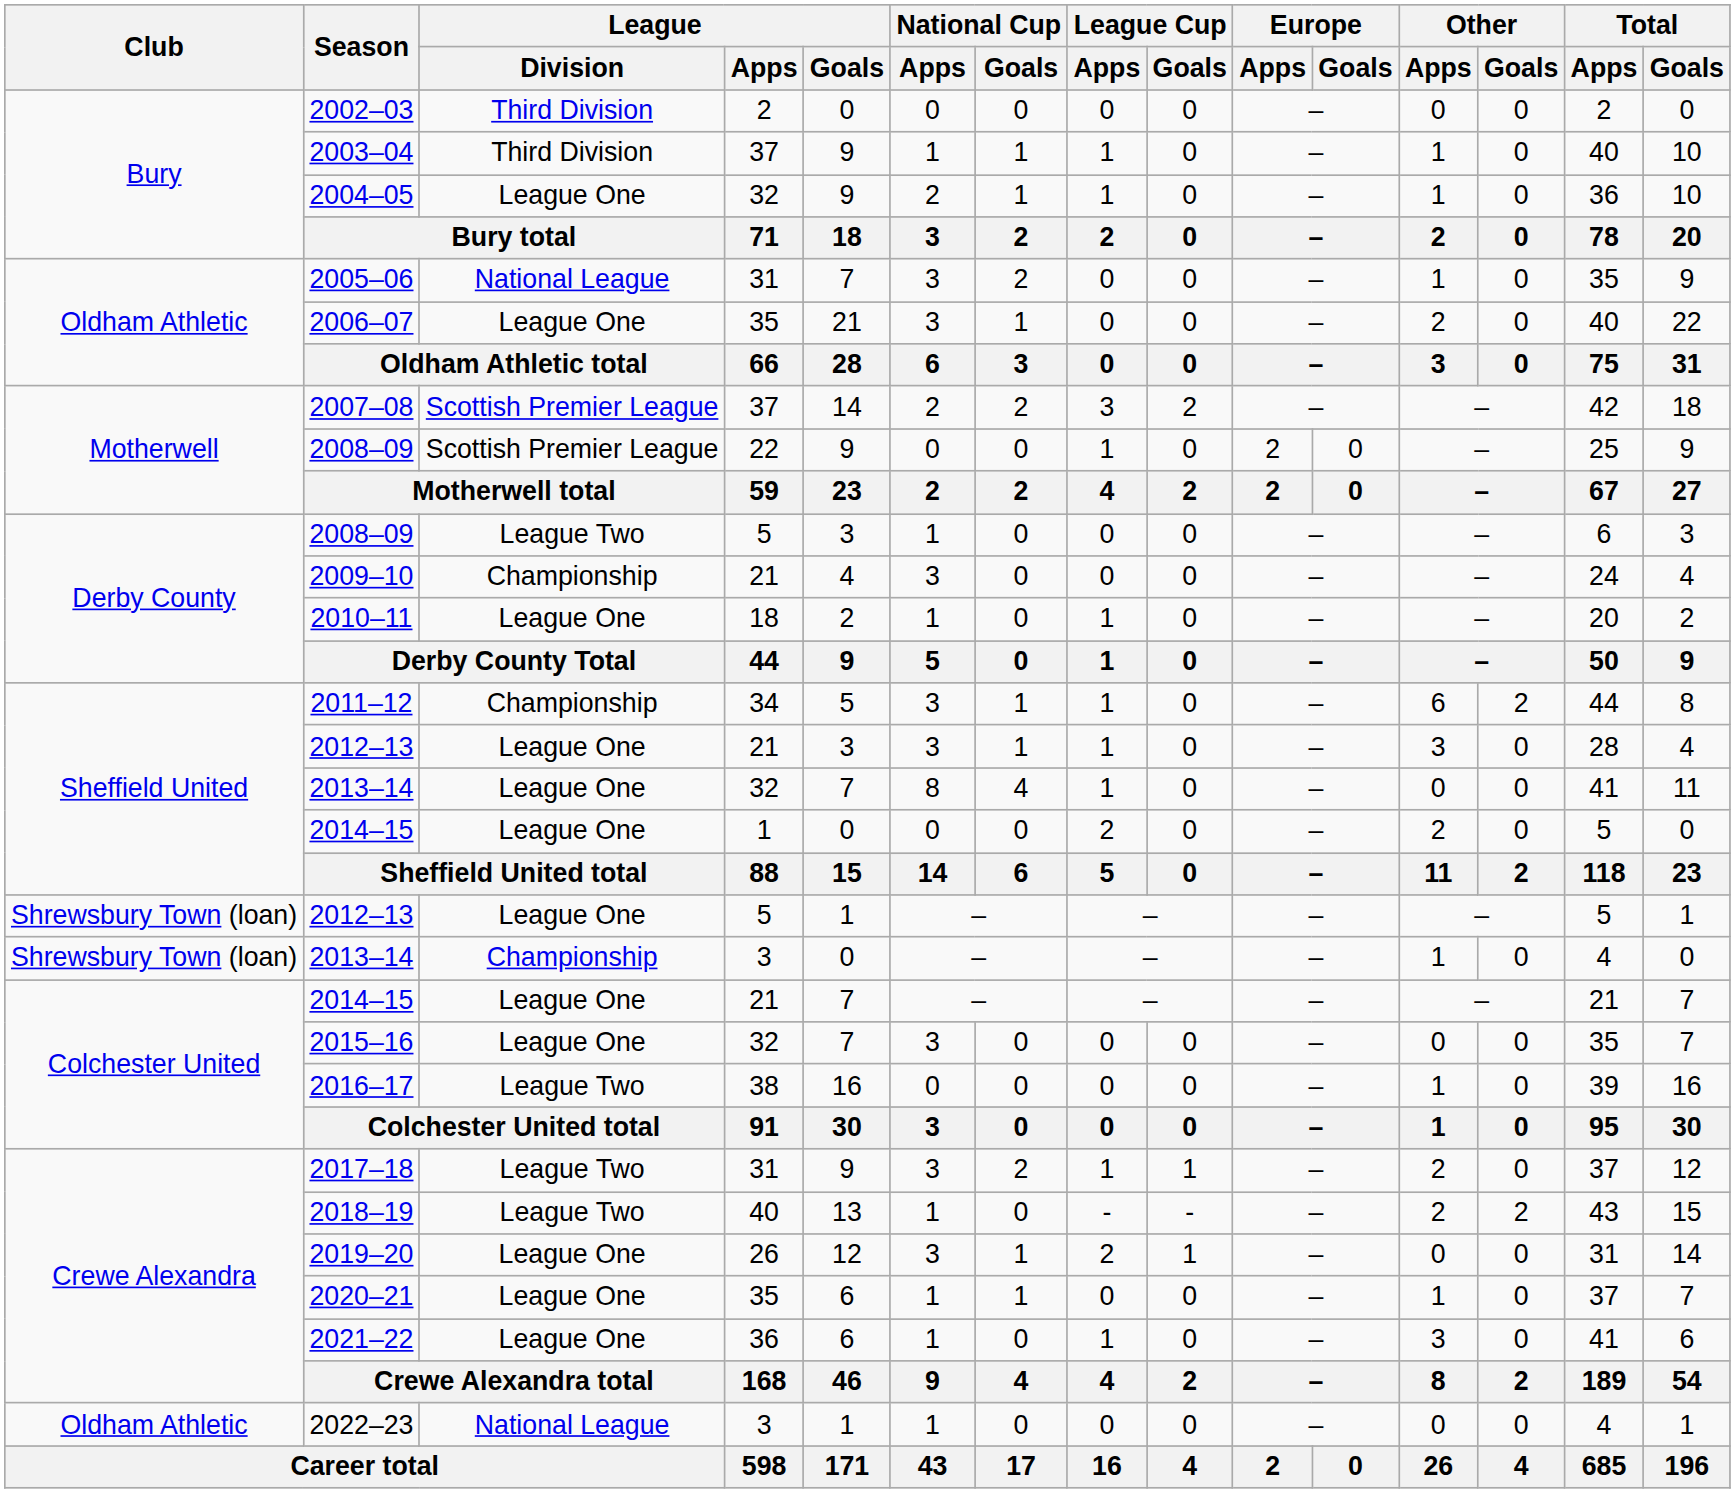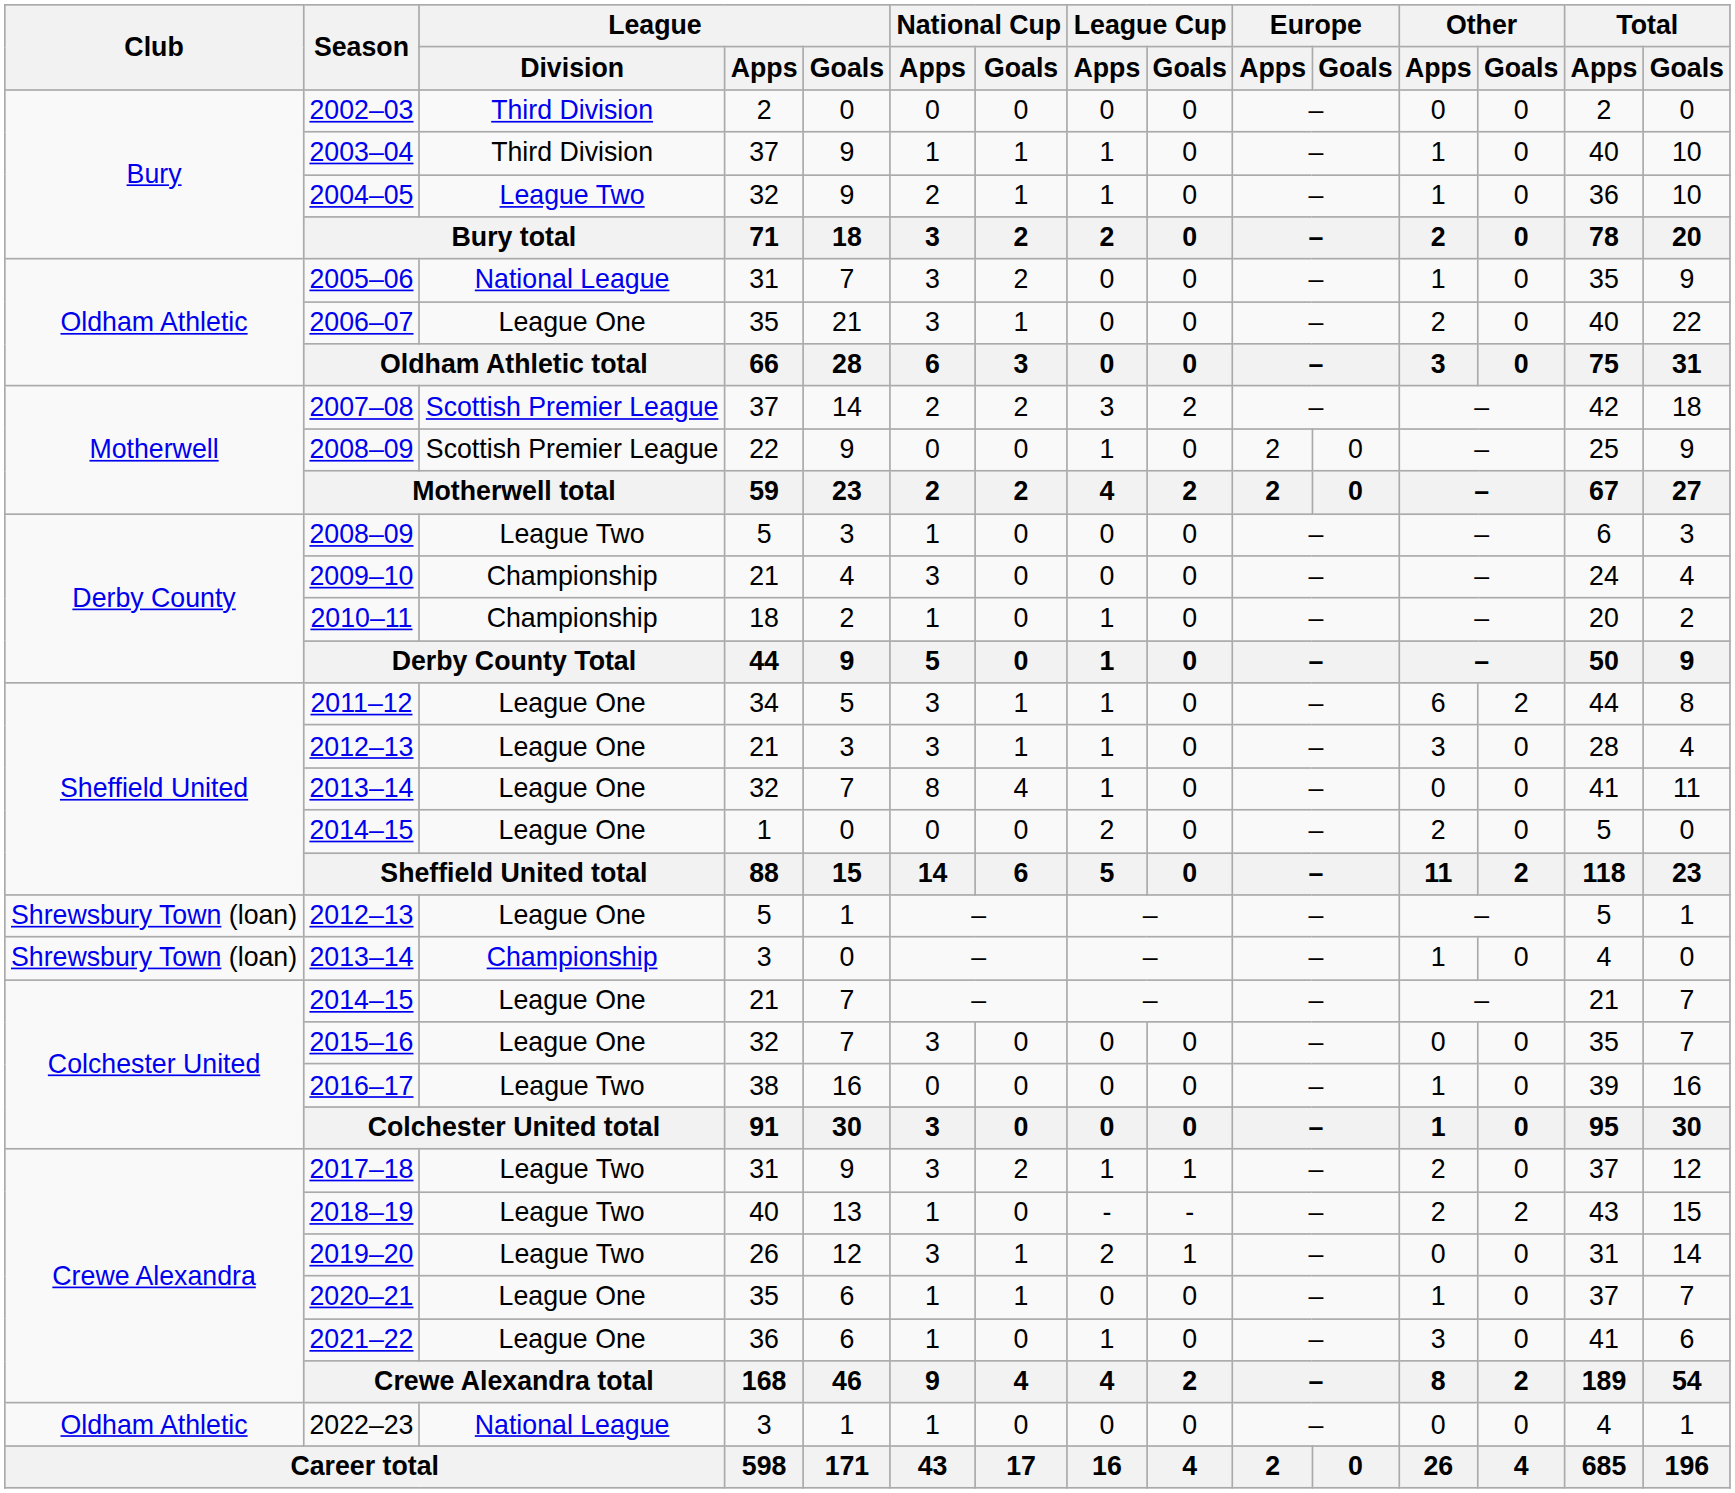 <table class=wikitable style="text-align:center">
 <tr>
 <th rowspan=2>Club</th>
 <th rowspan=2>Season</th>
 <th colspan=3>League</th>
 <th colspan=2>National Cup</th>
 <th colspan=2>League Cup</th>
 <th colspan=2>Europe</th>
 <th colspan=2>Other</th>
 <th colspan=2>Total</th>
 </tr>
 <tr>
 <th>Division</th>
 <th>Apps</th>
 <th>Goals</th>
 <th>Apps</th>
 <th>Goals</th>
 <th>Apps</th>
 <th>Goals</th>
 <th>Apps</th>
 <th>Goals</th>
 <th>Apps</th>
 <th>Goals</th>
 <th>Apps</th>
 <th>Goals</th>
 </tr>
 <tr>
 <td rowspan="4"><a href='#'>Bury</a></td>
 <td><a href='#'>2002–03</a></td>
 <td><a href='#'>Third Division</a></td>
 <td>2</td>
 <td>0</td>
 <td>0</td>
 <td>0</td>
 <td>0</td>
 <td>0</td>
 <td colspan="2">–</td>
 <td>0</td>
 <td>0</td>
 <td>2</td>
 <td>0</td>
 </tr>
 <tr>
 <td><a href='#'>2003–04</a></td>
 <td>Third Division</td>
 <td>37</td>
 <td>9</td>
 <td>1</td>
 <td>1</td>
 <td>1</td>
 <td>0</td>
 <td colspan="2">–</td>
 <td>1</td>
 <td>0</td>
 <td>40</td>
 <td>10</td>
 </tr>
 <tr>
 <td><a href='#'>2004–05</a></td>
-<td>League One</td>
+<td><a href='#'>League Two</a></td>
 <td>32</td>
 <td>9</td>
 <td>2</td>
 <td>1</td>
 <td>1</td>
 <td>0</td>
 <td colspan="2">–</td>
 <td>1</td>
 <td>0</td>
 <td>36</td>
 <td>10</td>
 </tr>
 <tr>
 <th colspan="2">Bury total</th>
 <th>71</th>
 <th>18</th>
 <th>3</th>
 <th>2</th>
 <th>2</th>
 <th>0</th>
 <th colspan="2">–</th>
 <th>2</th>
 <th>0</th>
 <th>78</th>
 <th>20</th>
 </tr>
 <tr>
 <td rowspan="3"><a href='#'>Oldham Athletic</a></td>
 <td><a href='#'>2005–06</a></td>
 <td><a href='#'>National League</a></td>
 <td>31</td>
 <td>7</td>
 <td>3</td>
 <td>2</td>
 <td>0</td>
 <td>0</td>
 <td colspan="2">–</td>
 <td>1</td>
 <td>0</td>
 <td>35</td>
 <td>9</td>
 </tr>
 <tr>
 <td><a href='#'>2006–07</a></td>
 <td>League One</td>
 <td>35</td>
 <td>21</td>
 <td>3</td>
 <td>1</td>
 <td>0</td>
 <td>0</td>
 <td colspan="2">–</td>
 <td>2</td>
 <td>0</td>
 <td>40</td>
 <td>22</td>
 </tr>
 <tr>
 <th colspan="2">Oldham Athletic total</th>
 <th>66</th>
 <th>28</th>
 <th>6</th>
 <th>3</th>
 <th>0</th>
 <th>0</th>
 <th colspan="2">–</th>
 <th>3</th>
 <th>0</th>
 <th>75</th>
 <th>31</th>
 </tr>
 <tr>
 <td rowspan="3"><a href='#'>Motherwell</a></td>
 <td><a href='#'>2007–08</a></td>
 <td><a href='#'>Scottish Premier League</a></td>
 <td>37</td>
 <td>14</td>
 <td>2</td>
 <td>2</td>
 <td>3</td>
 <td>2</td>
 <td colspan="2">–</td>
 <td colspan="2">–</td>
 <td>42</td>
 <td>18</td>
 </tr>
 <tr>
 <td><a href='#'>2008–09</a></td>
 <td>Scottish Premier League</td>
 <td>22</td>
 <td>9</td>
 <td>0</td>
 <td>0</td>
 <td>1</td>
 <td>0</td>
 <td>2</td>
 <td>0</td>
 <td colspan="2">–</td>
 <td>25</td>
 <td>9</td>
 </tr>
 <tr>
 <th colspan="2">Motherwell total</th>
 <th>59</th>
 <th>23</th>
 <th>2</th>
 <th>2</th>
 <th>4</th>
 <th>2</th>
 <th>2</th>
 <th>0</th>
 <th colspan="2">–</th>
 <th>67</th>
 <th>27</th>
 </tr>
 <tr>
 <td rowspan="4"><a href='#'>Derby County</a></td>
 <td><a href='#'>2008–09</a></td>
 <td>League Two</td>
 <td>5</td>
 <td>3</td>
 <td>1</td>
 <td>0</td>
 <td>0</td>
 <td>0</td>
 <td colspan="2">–</td>
 <td colspan="2">–</td>
 <td>6</td>
 <td>3</td>
 </tr>
 <tr>
 <td><a href='#'>2009–10</a></td>
 <td>Championship</td>
 <td>21</td>
 <td>4</td>
 <td>3</td>
 <td>0</td>
 <td>0</td>
 <td>0</td>
 <td colspan="2">–</td>
 <td colspan="2">–</td>
 <td>24</td>
 <td>4</td>
 </tr>
 <tr>
 <td><a href='#'>2010–11</a></td>
-<td>League One</td>
+<td>Championship</td>
 <td>18</td>
 <td>2</td>
 <td>1</td>
 <td>0</td>
 <td>1</td>
 <td>0</td>
 <td colspan="2">–</td>
 <td colspan="2">–</td>
 <td>20</td>
 <td>2</td>
 </tr>
 <tr>
 <th colspan="2">Derby County Total</th>
 <th>44</th>
 <th>9</th>
 <th>5</th>
 <th>0</th>
 <th>1</th>
 <th>0</th>
 <th colspan="2">–</th>
 <th colspan="2">–</th>
 <th>50</th>
 <th>9</th>
 </tr>
 <tr>
 <td rowspan="5"><a href='#'>Sheffield United</a></td>
 <td><a href='#'>2011–12</a></td>
-<td>Championship</td>
+<td>League One</td>
 <td>34</td>
 <td>5</td>
 <td>3</td>
 <td>1</td>
 <td>1</td>
 <td>0</td>
 <td colspan="2">–</td>
 <td>6</td>
 <td>2</td>
 <td>44</td>
 <td>8</td>
 </tr>
 <tr>
 <td><a href='#'>2012–13</a></td>
 <td>League One</td>
 <td>21</td>
 <td>3</td>
 <td>3</td>
 <td>1</td>
 <td>1</td>
 <td>0</td>
 <td colspan="2">–</td>
 <td>3</td>
 <td>0</td>
 <td>28</td>
 <td>4</td>
 </tr>
 <tr>
 <td><a href='#'>2013–14</a></td>
 <td>League One</td>
 <td>32</td>
 <td>7</td>
 <td>8</td>
 <td>4</td>
 <td>1</td>
 <td>0</td>
 <td colspan="2">–</td>
 <td>0</td>
 <td>0</td>
 <td>41</td>
 <td>11</td>
 </tr>
 <tr>
 <td><a href='#'>2014–15</a></td>
 <td>League One</td>
 <td>1</td>
 <td>0</td>
 <td>0</td>
 <td>0</td>
 <td>2</td>
 <td>0</td>
 <td colspan="2">–</td>
 <td>2</td>
 <td>0</td>
 <td>5</td>
 <td>0</td>
 </tr>
 <tr>
 <th colspan="2">Sheffield United total</th>
 <th>88</th>
 <th>15</th>
 <th>14</th>
 <th>6</th>
 <th>5</th>
 <th>0</th>
 <th colspan="2">–</th>
 <th>11</th>
 <th>2</th>
 <th>118</th>
 <th>23</th>
 </tr>
 <tr>
 <td><a href='#'>Shrewsbury Town</a> (loan)</td>
 <td><a href='#'>2012–13</a></td>
 <td>League One</td>
 <td>5</td>
 <td>1</td>
 <td colspan="2">–</td>
 <td colspan="2">–</td>
 <td colspan="2">–</td>
 <td colspan="2">–</td>
 <td>5</td>
 <td>1</td>
 </tr>
 <tr>
 <td><a href='#'>Shrewsbury Town</a> (loan)</td>
 <td><a href='#'>2013–14</a></td>
 <td><a href='#'>Championship</a></td>
 <td>3</td>
 <td>0</td>
 <td colspan="2">–</td>
 <td colspan="2">–</td>
 <td colspan="2">–</td>
 <td>1</td>
 <td>0</td>
 <td>4</td>
 <td>0</td>
 </tr>
 <tr>
 <td rowspan="4"><a href='#'>Colchester United</a></td>
 <td><a href='#'>2014–15</a></td>
 <td>League One</td>
 <td>21</td>
 <td>7</td>
 <td colspan="2">–</td>
 <td colspan="2">–</td>
 <td colspan="2">–</td>
 <td colspan="2">–</td>
 <td>21</td>
 <td>7</td>
 </tr>
 <tr>
 <td><a href='#'>2015–16</a></td>
 <td>League One</td>
 <td>32</td>
 <td>7</td>
 <td>3</td>
 <td>0</td>
 <td>0</td>
 <td>0</td>
 <td colspan="2">–</td>
 <td>0</td>
 <td>0</td>
 <td>35</td>
 <td>7</td>
 </tr>
 <tr>
 <td><a href='#'>2016–17</a></td>
 <td>League Two</td>
 <td>38</td>
 <td>16</td>
 <td>0</td>
 <td>0</td>
 <td>0</td>
 <td>0</td>
 <td colspan="2">–</td>
 <td>1</td>
 <td>0</td>
 <td>39</td>
 <td>16</td>
 </tr>
 <tr>
 <th colspan="2">Colchester United total</th>
 <th>91</th>
 <th>30</th>
 <th>3</th>
 <th>0</th>
 <th>0</th>
 <th>0</th>
 <th colspan="2">–</th>
 <th>1</th>
 <th>0</th>
 <th>95</th>
 <th>30</th>
 </tr>
 <tr>
 <td rowspan="6"><a href='#'>Crewe Alexandra</a></td>
 <td><a href='#'>2017–18</a></td>
 <td>League Two</td>
 <td>31</td>
 <td>9</td>
 <td>3</td>
 <td>2</td>
 <td>1</td>
 <td>1</td>
 <td colspan="2">–</td>
 <td>2</td>
 <td>0</td>
 <td>37</td>
 <td>12</td>
 </tr>
 <tr>
 <td><a href='#'>2018–19</a></td>
 <td>League Two</td>
 <td>40</td>
 <td>13</td>
 <td>1</td>
 <td>0</td>
 <td>-</td>
 <td>-</td>
 <td colspan="2">–</td>
 <td>2</td>
 <td>2</td>
 <td>43</td>
 <td>15</td>
 </tr>
 <tr>
 <td><a href='#'>2019–20</a></td>
-<td>League One</td>
+<td>League Two</td>
 <td>26</td>
 <td>12</td>
 <td>3</td>
 <td>1</td>
 <td>2</td>
 <td>1</td>
 <td colspan="2">–</td>
 <td>0</td>
 <td>0</td>
 <td>31</td>
 <td>14</td>
 </tr>
 <tr>
 <td><a href='#'>2020–21</a></td>
 <td>League One</td>
 <td>35</td>
 <td>6</td>
 <td>1</td>
 <td>1</td>
 <td>0</td>
 <td>0</td>
 <td colspan="2">–</td>
 <td>1</td>
 <td>0</td>
 <td>37</td>
 <td>7</td>
 </tr>
 <tr>
 <td><a href='#'>2021–22</a></td>
 <td>League One</td>
 <td>36</td>
 <td>6</td>
 <td>1</td>
 <td>0</td>
 <td>1</td>
 <td>0</td>
 <td colspan="2">–</td>
 <td>3</td>
 <td>0</td>
 <td>41</td>
 <td>6</td>
 </tr>
 <tr>
 <th colspan="2">Crewe Alexandra total</th>
 <th>168</th>
 <th>46</th>
 <th>9</th>
 <th>4</th>
 <th>4</th>
 <th>2</th>
 <th colspan="2">–</th>
 <th>8</th>
 <th>2</th>
 <th>189</th>
 <th>54</th>
 </tr>
 <tr>
 <td><a href='#'>Oldham Athletic</a></td>
 <td>2022–23</td>
 <td><a href='#'>National League</a></td>
 <td>3</td>
 <td>1</td>
 <td>1</td>
 <td>0</td>
 <td>0</td>
 <td>0</td>
 <td colspan="2">–</td>
 <td>0</td>
 <td>0</td>
 <td>4</td>
 <td>1</td>
 </tr>
 <tr>
 <th colspan="3">Career total</th>
 <th>598</th>
 <th>171</th>
 <th>43</th>
 <th>17</th>
 <th>16</th>
 <th>4</th>
 <th>2</th>
 <th>0</th>
 <th>26</th>
 <th>4</th>
 <th>685</th>
 <th>196</th>
 </tr>
 </table>
